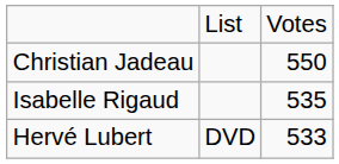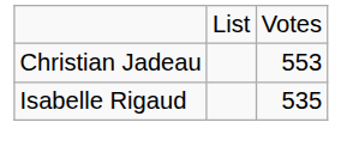 <table class="wikitable" style="margin:1em auto;">
 <tr>
 <td></td>
 <td>List</td>
 <td>Votes</td>
 </tr>
 <tr>
 <td>Christian Jadeau</td>
 <td></td>
-<td align="right">550</td>
+<td align="right">553</td>
 </tr>
 <tr>
 <td>Isabelle Rigaud</td>
 <td></td>
 <td align="right">535</td>
 </tr>
-<tr>
-<td>Hervé Lubert</td>
-<td>DVD</td>
-<td align="right">533</td>
-</tr>
 </table>
